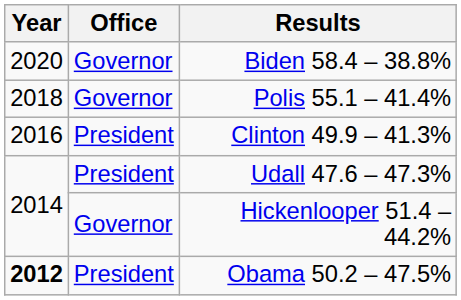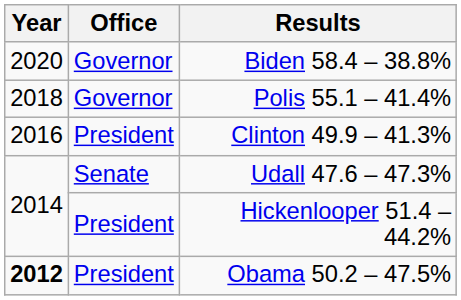 <table class=wikitable>
 <tr>
 <th width="30">Year</th>
 <th width="60">Office</th>
 <th width="180">Results</th>
 </tr>
 <tr>
 <td>2020</td>
 <td><a href='#'>Governor</a></td>
 <td align="right" ><a href='#'>Biden</a> 58.4 – 38.8%</td>
 </tr>
 <tr>
 <td>2018</td>
 <td><a href='#'>Governor</a></td>
 <td align="right" ><a href='#'>Polis</a> 55.1 – 41.4%</td>
 </tr>
 <tr>
 <td>2016</td>
 <td><a href='#'>President</a></td>
 <td align="right" ><a href='#'>Clinton</a> 49.9 – 41.3%</td>
 </tr>
 <tr>
 <td rowspan="2">2014</td>
-<td><a href='#'>President</a></td>
+<td><a href='#'>Senate</a></td>
 <td align="right" ><a href='#'>Udall</a> 47.6 – 47.3%</td>
 </tr>
 <tr>
-<td><a href='#'>Governor</a></td>
+<td><a href='#'>President</a></td>
 <td align="right" ><a href='#'>Hickenlooper</a> 51.4 – 44.2%</td>
 </tr>
 <tr>
 <td><strong>2012</strong></td>
 <td><a href='#'>President</a></td>
 <td align="right" ><a href='#'>Obama</a> 50.2 – 47.5%</td>
 </tr>
 </table>
